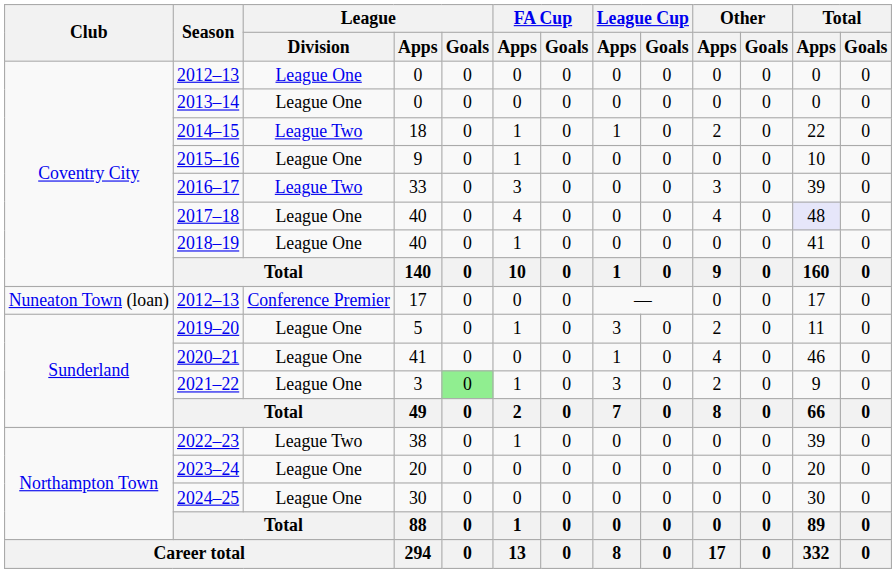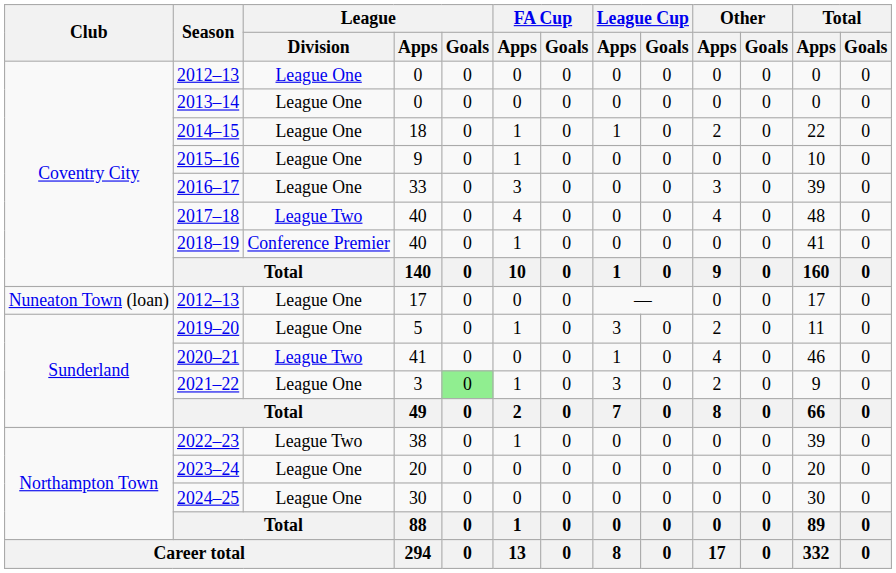 <table class="wikitable" style="text-align: center">
 <tr>
 <th rowspan="2">Club</th>
 <th rowspan="2">Season</th>
 <th colspan="3">League</th>
 <th colspan="2"><a href='#'>FA Cup</a></th>
 <th colspan="2"><a href='#'>League Cup</a></th>
 <th colspan="2">Other</th>
 <th colspan="2">Total</th>
 </tr>
 <tr>
 <th>Division</th>
 <th>Apps</th>
 <th>Goals</th>
 <th>Apps</th>
 <th>Goals</th>
 <th>Apps</th>
 <th>Goals</th>
 <th>Apps</th>
 <th>Goals</th>
 <th>Apps</th>
 <th>Goals</th>
 </tr>
 <tr>
 <td rowspan="8"><a href='#'>Coventry City</a></td>
 <td><a href='#'>2012–13</a></td>
 <td><a href='#'>League One</a></td>
 <td>0</td>
 <td>0</td>
 <td>0</td>
 <td>0</td>
 <td>0</td>
 <td>0</td>
 <td>0</td>
 <td>0</td>
 <td>0</td>
 <td>0</td>
 </tr>
 <tr>
 <td><a href='#'>2013–14</a></td>
 <td>League One</td>
 <td>0</td>
 <td>0</td>
 <td>0</td>
 <td>0</td>
 <td>0</td>
 <td>0</td>
 <td>0</td>
 <td>0</td>
 <td>0</td>
 <td>0</td>
 </tr>
 <tr>
 <td><a href='#'>2014–15</a></td>
-<td><a href='#'>League Two</a></td>
+<td>League One</td>
 <td>18</td>
 <td>0</td>
 <td>1</td>
 <td>0</td>
 <td>1</td>
 <td>0</td>
 <td>2</td>
 <td>0</td>
 <td>22</td>
 <td>0</td>
 </tr>
 <tr>
 <td><a href='#'>2015–16</a></td>
 <td>League One</td>
 <td>9</td>
 <td>0</td>
 <td>1</td>
 <td>0</td>
 <td>0</td>
 <td>0</td>
 <td>0</td>
 <td>0</td>
 <td>10</td>
 <td>0</td>
 </tr>
 <tr>
 <td><a href='#'>2016–17</a></td>
-<td><a href='#'>League Two</a></td>
+<td>League One</td>
 <td>33</td>
 <td>0</td>
 <td>3</td>
 <td>0</td>
 <td>0</td>
 <td>0</td>
 <td>3</td>
 <td>0</td>
 <td>39</td>
 <td>0</td>
 </tr>
 <tr>
 <td><a href='#'>2017–18</a></td>
-<td>League One</td>
+<td><a href='#'>League Two</a></td>
 <td>40</td>
 <td>0</td>
 <td>4</td>
 <td>0</td>
 <td>0</td>
 <td>0</td>
 <td>4</td>
 <td>0</td>
-<td style="background: lavender;">48</td>
+<td>48</td>
 <td>0</td>
 </tr>
 <tr>
 <td><a href='#'>2018–19</a></td>
-<td>League One</td>
+<td><a href='#'>Conference Premier</a></td>
 <td>40</td>
 <td>0</td>
 <td>1</td>
 <td>0</td>
 <td>0</td>
 <td>0</td>
 <td>0</td>
 <td>0</td>
 <td>41</td>
 <td>0</td>
 </tr>
 <tr>
 <th colspan="2">Total</th>
 <th>140</th>
 <th>0</th>
 <th>10</th>
 <th>0</th>
 <th>1</th>
 <th>0</th>
 <th>9</th>
 <th>0</th>
 <th>160</th>
 <th>0</th>
 </tr>
 <tr>
 <td><a href='#'>Nuneaton Town</a> (loan)</td>
 <td><a href='#'>2012–13</a></td>
-<td><a href='#'>Conference Premier</a></td>
+<td>League One</td>
 <td>17</td>
 <td>0</td>
 <td>0</td>
 <td>0</td>
 <td colspan=2>—</td>
 <td>0</td>
 <td>0</td>
 <td>17</td>
 <td>0</td>
 </tr>
 <tr>
 <td rowspan="4"><a href='#'>Sunderland</a></td>
 <td><a href='#'>2019–20</a></td>
 <td>League One</td>
 <td>5</td>
 <td>0</td>
 <td>1</td>
 <td>0</td>
 <td>3</td>
 <td>0</td>
 <td>2</td>
 <td>0</td>
 <td>11</td>
 <td>0</td>
 </tr>
 <tr>
 <td><a href='#'>2020–21</a></td>
-<td>League One</td>
+<td><a href='#'>League Two</a></td>
 <td>41</td>
 <td>0</td>
 <td>0</td>
 <td>0</td>
 <td>1</td>
 <td>0</td>
 <td>4</td>
 <td>0</td>
 <td>46</td>
 <td>0</td>
 </tr>
 <tr>
 <td><a href='#'>2021–22</a></td>
 <td>League One</td>
 <td>3</td>
 <td style="background: lightgreen;">0</td>
 <td>1</td>
 <td>0</td>
 <td>3</td>
 <td>0</td>
 <td>2</td>
 <td>0</td>
 <td>9</td>
 <td>0</td>
 </tr>
 <tr>
 <th colspan="2">Total</th>
 <th>49</th>
 <th>0</th>
 <th>2</th>
 <th>0</th>
 <th>7</th>
 <th>0</th>
 <th>8</th>
 <th>0</th>
 <th>66</th>
 <th>0</th>
 </tr>
 <tr>
 <td rowspan="4"><a href='#'>Northampton Town</a></td>
 <td><a href='#'>2022–23</a></td>
 <td>League Two</td>
 <td>38</td>
 <td>0</td>
 <td>1</td>
 <td>0</td>
 <td>0</td>
 <td>0</td>
 <td>0</td>
 <td>0</td>
 <td>39</td>
 <td>0</td>
 </tr>
 <tr>
 <td><a href='#'>2023–24</a></td>
 <td>League One</td>
 <td>20</td>
 <td>0</td>
 <td>0</td>
 <td>0</td>
 <td>0</td>
 <td>0</td>
 <td>0</td>
 <td>0</td>
 <td>20</td>
 <td>0</td>
 </tr>
 <tr>
 <td><a href='#'>2024–25</a></td>
 <td>League One</td>
 <td>30</td>
 <td>0</td>
 <td>0</td>
 <td>0</td>
 <td>0</td>
 <td>0</td>
 <td>0</td>
 <td>0</td>
 <td>30</td>
 <td>0</td>
 </tr>
 <tr>
 <th colspan="2">Total</th>
 <th>88</th>
 <th>0</th>
 <th>1</th>
 <th>0</th>
 <th>0</th>
 <th>0</th>
 <th>0</th>
 <th>0</th>
 <th>89</th>
 <th>0</th>
 </tr>
 <tr>
 <th colspan="3">Career total</th>
 <th>294</th>
 <th>0</th>
 <th>13</th>
 <th>0</th>
 <th>8</th>
 <th>0</th>
 <th>17</th>
 <th>0</th>
 <th>332</th>
 <th>0</th>
 </tr>
 </table>
